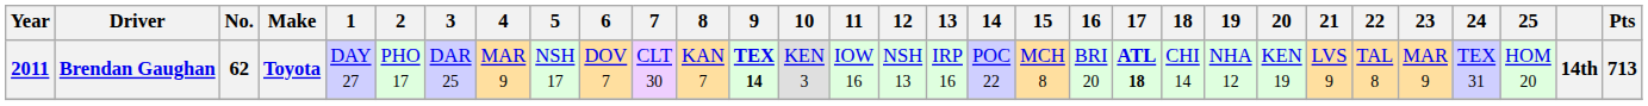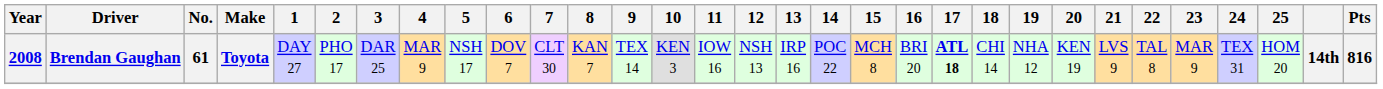 <table class="wikitable" style="text-align:center; font-size:75%">
 <tr>
 <th>Year</th>
 <th>Driver</th>
 <th>No.</th>
 <th>Make</th>
 <th>1</th>
 <th>2</th>
 <th>3</th>
 <th>4</th>
 <th>5</th>
 <th>6</th>
 <th>7</th>
 <th>8</th>
 <th>9</th>
 <th>10</th>
 <th>11</th>
 <th>12</th>
 <th>13</th>
 <th>14</th>
 <th>15</th>
 <th>16</th>
 <th>17</th>
 <th>18</th>
 <th>19</th>
 <th>20</th>
 <th>21</th>
 <th>22</th>
 <th>23</th>
 <th>24</th>
 <th>25</th>
 <th></th>
 <th>Pts</th>
 </tr>
 <tr>
-<th><a href='#'>2011</a></th>
+<th><a href='#'>2008</a></th>
 <th><a href='#'>Brendan Gaughan</a></th>
-<th>62</th>
+<th>61</th>
 <th><a href='#'>Toyota</a></th>
 <td style="background:#CFCFFF;"><a href='#'>DAY</a><br><small>27</small></td>
 <td style="background:#DFFFDF;"><a href='#'>PHO</a><br><small>17</small></td>
 <td style="background:#CFCFFF;"><a href='#'>DAR</a><br><small>25</small></td>
 <td style="background:#FFDF9F;"><a href='#'>MAR</a><br><small>9</small></td>
 <td style="background:#DFFFDF;"><a href='#'>NSH</a><br><small>17</small></td>
 <td style="background:#FFDF9F;"><a href='#'>DOV</a><br><small>7</small></td>
 <td style="background:#EFCFFF;"><a href='#'>CLT</a><br><small>30</small></td>
 <td style="background:#FFDF9F;"><a href='#'>KAN</a><br><small>7</small></td>
-<td style="background:#DFFFDF;"><strong><a href='#'>TEX</a><br><small>14</small></strong></td>
+<td style="background:#DFFFDF;"><a href='#'>TEX</a><br><small>14</small></td>
 <td style="background:#DFDFDF;"><a href='#'>KEN</a><br><small>3</small></td>
 <td style="background:#DFFFDF;"><a href='#'>IOW</a><br><small>16</small></td>
 <td style="background:#DFFFDF;"><a href='#'>NSH</a><br><small>13</small></td>
 <td style="background:#DFFFDF;"><a href='#'>IRP</a><br><small>16</small></td>
 <td style="background:#CFCFFF;"><a href='#'>POC</a><br><small>22</small></td>
 <td style="background:#FFDF9F;"><a href='#'>MCH</a><br><small>8</small></td>
 <td style="background:#DFFFDF;"><a href='#'>BRI</a><br><small>20</small></td>
 <td style="background:#DFFFDF;"><strong><a href='#'>ATL</a><br><small>18</small></strong></td>
 <td style="background:#DFFFDF;"><a href='#'>CHI</a><br><small>14</small></td>
 <td style="background:#DFFFDF;"><a href='#'>NHA</a><br><small>12</small></td>
 <td style="background:#DFFFDF;"><a href='#'>KEN</a><br><small>19</small></td>
 <td style="background:#FFDF9F;"><a href='#'>LVS</a><br><small>9</small></td>
 <td style="background:#FFDF9F;"><a href='#'>TAL</a><br><small>8</small></td>
 <td style="background:#FFDF9F;"><a href='#'>MAR</a><br><small>9</small></td>
 <td style="background:#CFCFFF;"><a href='#'>TEX</a><br><small>31</small></td>
 <td style="background:#DFFFDF;"><a href='#'>HOM</a><br><small>20</small></td>
 <th>14th</th>
-<th>713</th>
+<th>816</th>
 </tr>
 <tr>
 </tr>
 </table>
